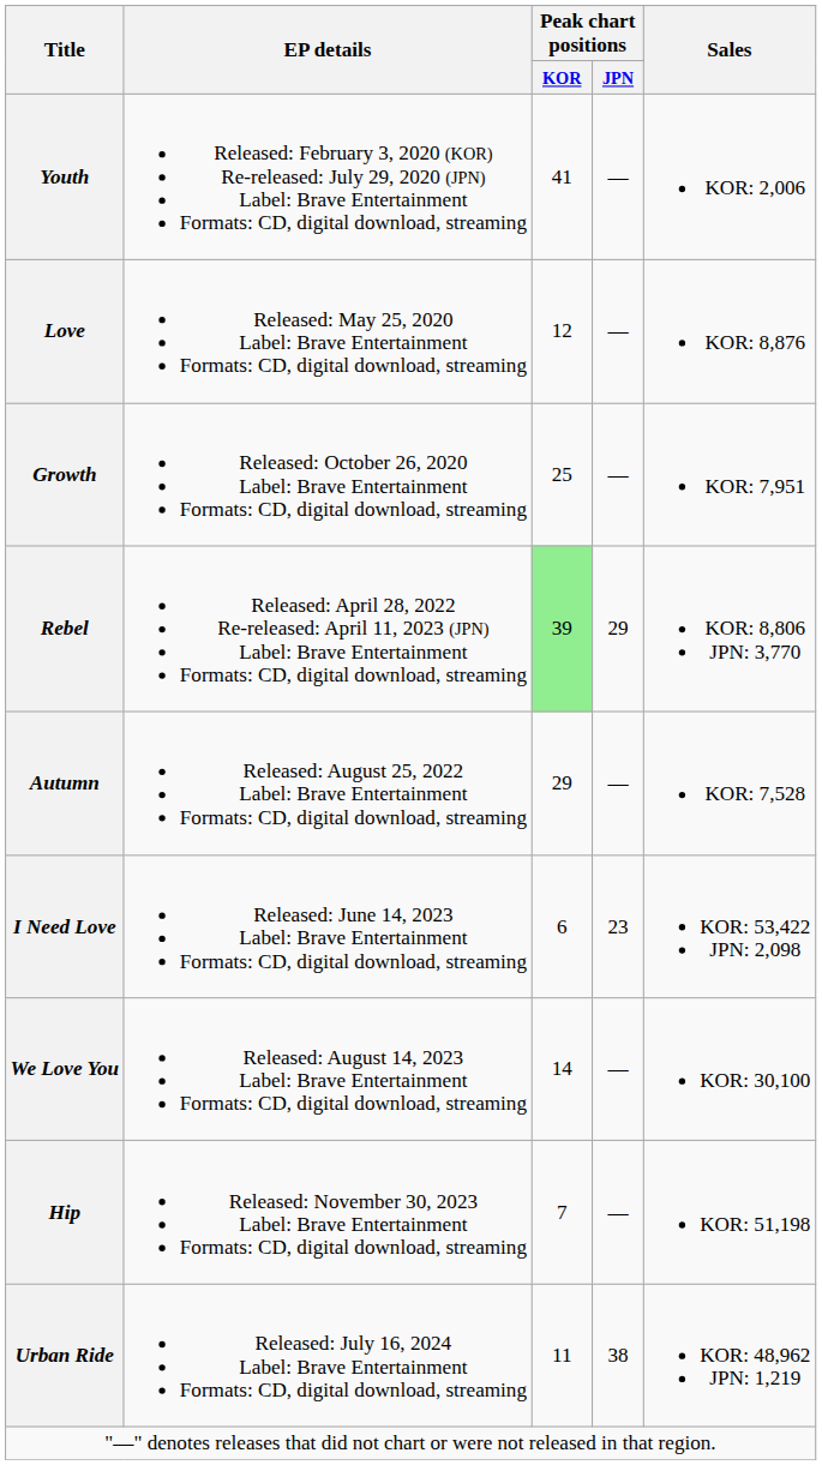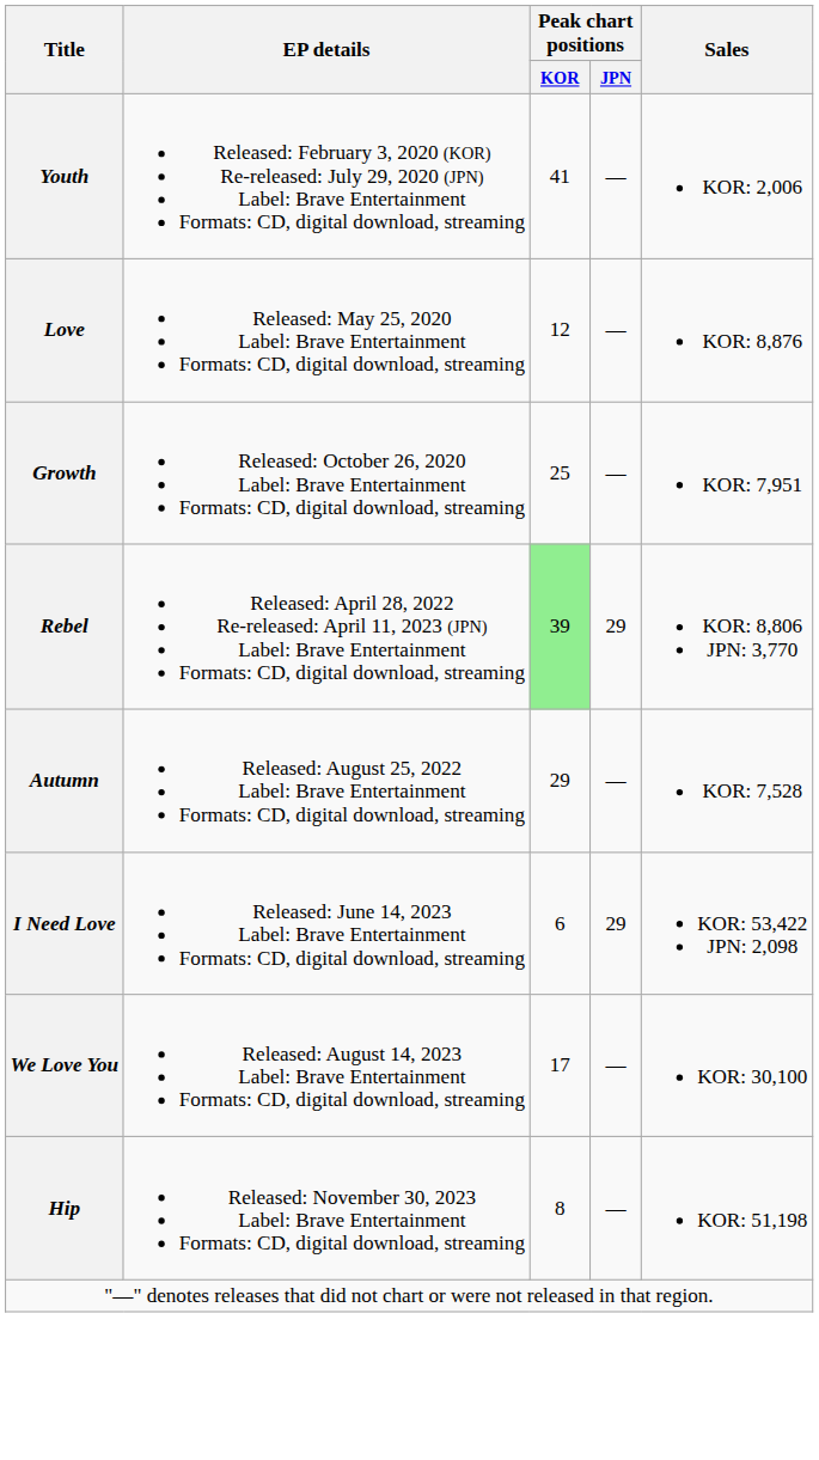 <table class="wikitable plainrowheaders" style="text-align:center;">
 <tr>
 <th scope="col" rowspan="2">Title</th>
 <th scope="col" rowspan="2">EP details</th>
 <th scope="col" colspan="2" style="width:5em;">Peak chart positions</th>
 <th scope="col" rowspan="2">Sales</th>
 </tr>
 <tr>
 <th><small><a href='#'>KOR</a></small><br></th>
 <th><small><a href='#'>JPN</a></small><br></th>
 </tr>
 <tr>
 <th scope="row"><em>Youth</em></th>
 <td><br><ul><li>Released: February 3, 2020 <small>(KOR)</small></li><li>Re-released: July 29, 2020 <small>(JPN)</small></li><li>Label: Brave Entertainment</li><li>Formats: CD, digital download, streaming</li></ul></td>
 <td>41</td>
 <td>—</td>
 <td><br><ul><li>KOR: 2,006</li></ul></td>
 </tr>
 <tr>
 <th scope="row"><em>Love</em></th>
 <td><br><ul><li>Released: May 25, 2020</li><li>Label: Brave Entertainment</li><li>Formats: CD, digital download, streaming</li></ul></td>
 <td>12</td>
 <td>—</td>
 <td><br><ul><li>KOR: 8,876</li></ul></td>
 </tr>
 <tr>
 <th scope="row"><em>Growth</em></th>
 <td><br><ul><li>Released: October 26, 2020</li><li>Label: Brave Entertainment</li><li>Formats: CD, digital download, streaming</li></ul></td>
 <td>25</td>
 <td>—</td>
 <td><br><ul><li>KOR: 7,951</li></ul></td>
 </tr>
 <tr>
 <th scope="row"><em>Rebel</em></th>
 <td><br><ul><li>Released: April 28, 2022</li><li>Re-released: April 11, 2023 <small>(JPN)</small></li><li>Label: Brave Entertainment</li><li>Formats: CD, digital download, streaming</li></ul></td>
 <td style="background: lightgreen;">39</td>
 <td>29</td>
 <td><br><ul><li>KOR: 8,806</li><li>JPN: 3,770</li></ul></td>
 </tr>
 <tr>
 <th scope="row"><em>Autumn</em></th>
 <td><br><ul><li>Released: August 25, 2022</li><li>Label: Brave Entertainment</li><li>Formats: CD, digital download, streaming</li></ul></td>
 <td>29</td>
 <td>—</td>
 <td><br><ul><li>KOR: 7,528</li></ul></td>
 </tr>
 <tr>
 <th scope="row"><em>I Need Love</em></th>
 <td><br><ul><li>Released: June 14, 2023</li><li>Label: Brave Entertainment</li><li>Formats: CD, digital download, streaming</li></ul></td>
 <td>6</td>
-<td>23</td>
+<td>29</td>
 <td><br><ul><li>KOR: 53,422</li><li>JPN: 2,098</li></ul></td>
 </tr>
 <tr>
 <th scope="row"><em>We Love You</em></th>
 <td><br><ul><li>Released: August 14, 2023</li><li>Label: Brave Entertainment</li><li>Formats: CD, digital download, streaming</li></ul></td>
-<td>14</td>
+<td>17</td>
 <td>—</td>
 <td><br><ul><li>KOR: 30,100</li></ul></td>
 </tr>
 <tr>
 <th scope="row"><em>Hip</em></th>
 <td><br><ul><li>Released: November 30, 2023</li><li>Label: Brave Entertainment</li><li>Formats: CD, digital download, streaming</li></ul></td>
-<td>7</td>
+<td>8</td>
 <td>—</td>
 <td><br><ul><li>KOR: 51,198</li></ul></td>
-</tr>
-<tr>
-<th scope="row"><em>Urban Ride</em></th>
-<td><br><ul><li>Released: July 16, 2024</li><li>Label: Brave Entertainment</li><li>Formats: CD, digital download, streaming</li></ul></td>
-<td>11</td>
-<td>38</td>
-<td><br><ul><li>KOR: 48,962</li><li>JPN: 1,219</li></ul></td>
 </tr>
 <tr>
 <td colspan="5">"—" denotes releases that did not chart or were not released in that region.</td>
 </tr>
 </table>
